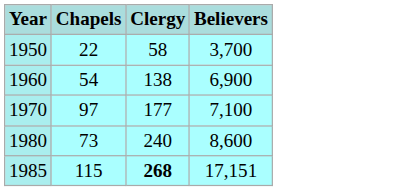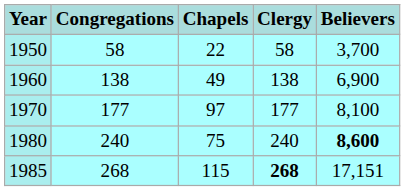 <table class="wikitable">
 <tr>
 <td style="background:#ADD" align="center"><strong>Year</strong></td>
+<td style="background:#ADD" align="center"><strong>Congregations</strong></td>
 <td style="background:#ADD" align="center"><strong>Chapels</strong></td>
 <td style="background:#ADD" align="center"><strong>Clergy</strong></td>
 <td style="background:#ADD" align="center"><strong>Believers</strong></td>
 </tr>
 <tr>
 <td style="background:#AEE" align="center">1950</td>
+<td style="background:#AFF" align="center">58</td>
 <td style="background:#AFF" align="center">22</td>
 <td style="background:#AFF" align="center">58</td>
 <td style="background:#AFF" align="center">3,700</td>
 </tr>
 <tr>
 <td style="background:#AEE" align="center">1960</td>
-<td style="background:#AFF" align="center">54</td>
+<td style="background:#AFF" align="center">138</td>
+<td style="background:#AFF" align="center">49</td>
 <td style="background:#AFF" align="center">138</td>
 <td style="background:#AFF" align="center">6,900</td>
 </tr>
 <tr>
 <td style="background:#AEE" align="center">1970</td>
+<td style="background:#AFF" align="center">177</td>
 <td style="background:#AFF" align="center">97</td>
 <td style="background:#AFF" align="center">177</td>
-<td style="background:#AFF" align="center">7,100</td>
+<td style="background:#AFF" align="center">8,100</td>
 </tr>
 <tr>
 <td style="background:#AEE" align="center">1980</td>
-<td style="background:#AFF" align="center">73</td>
 <td style="background:#AFF" align="center">240</td>
-<td style="background:#AFF" align="center">8,600</td>
+<td style="background:#AFF" align="center">75</td>
+<td style="background:#AFF" align="center">240</td>
+<td style="background:#AFF" align="center"><strong>8,600</strong></td>
 </tr>
 <tr>
 <td style="background:#AEE" align="center">1985</td>
+<td style="background:#AFF" align="center">268</td>
 <td style="background:#AFF" align="center">115</td>
 <td style="background:#AFF" align="center"><strong>268</strong></td>
 <td style="background:#AFF" align="center">17,151</td>
 </tr>
 </table>
